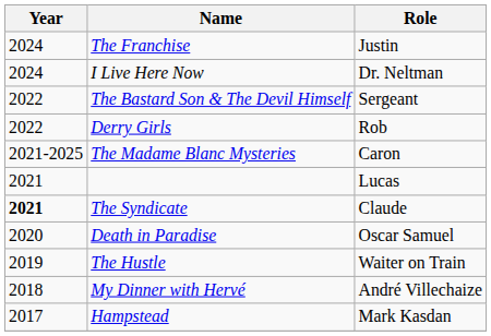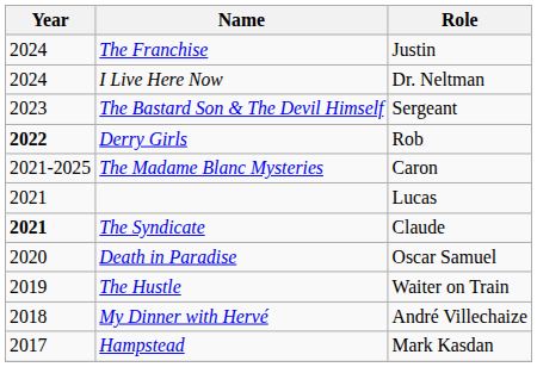 <table class="wikitable sortable">
 <tr>
 <th>Year</th>
 <th>Name</th>
 <th>Role</th>
 </tr>
 <tr>
 <td>2024</td>
 <td><em><a href='#'>The Franchise</a></em></td>
 <td>Justin</td>
 </tr>
 <tr>
 <td>2024</td>
 <td><em>I Live Here Now</em></td>
 <td>Dr. Neltman</td>
 </tr>
 <tr>
-<td>2022</td>
+<td>2023</td>
 <td><em><a href='#'>The Bastard Son & The Devil Himself</a></em></td>
 <td>Sergeant</td>
 </tr>
 <tr>
-<td>2022</td>
+<td><strong>2022</strong></td>
 <td><em><a href='#'>Derry Girls</a></em></td>
 <td>Rob</td>
 </tr>
 <tr>
 <td>2021-2025</td>
 <td><em><a href='#'>The Madame Blanc Mysteries</a></em></td>
 <td>Caron</td>
 </tr>
 <tr>
 <td>2021</td>
 <td><em></em></td>
 <td>Lucas</td>
 </tr>
 <tr>
 <td><strong>2021</strong></td>
 <td><em><a href='#'>The Syndicate</a></em></td>
 <td>Claude</td>
 </tr>
 <tr>
 <td>2020</td>
 <td><em><a href='#'>Death in Paradise</a></em></td>
 <td>Oscar Samuel</td>
 </tr>
 <tr>
 <td>2019</td>
 <td><em><a href='#'>The Hustle</a></em></td>
 <td>Waiter on Train</td>
 </tr>
 <tr>
 <td>2018</td>
 <td><em><a href='#'>My Dinner with Hervé</a></em></td>
 <td>André Villechaize</td>
 </tr>
 <tr>
 <td>2017</td>
 <td><em><a href='#'>Hampstead</a></em></td>
 <td>Mark Kasdan</td>
 </tr>
 <tr>
 </tr>
 </table>
